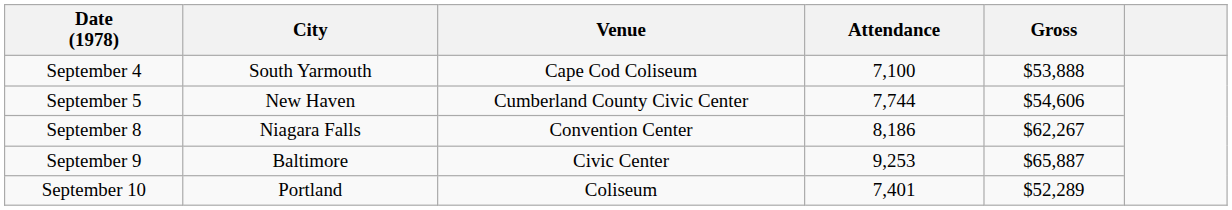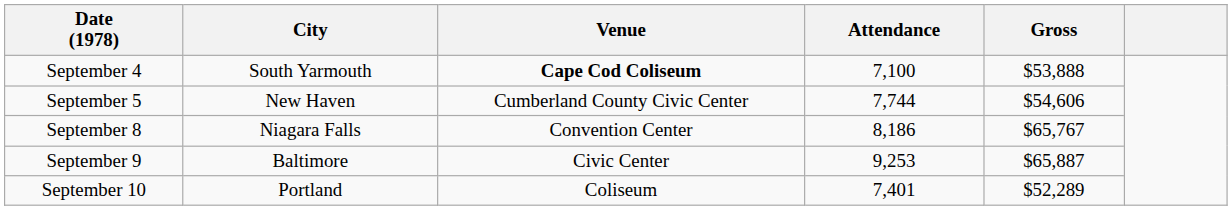 <table class="wikitable sortable plainrowheaders" style="text-align:center;">
 <tr>
 <th scope="col" style="width:9em;">Date<br>(1978)</th>
 <th scope="col" style="width:13em;">City</th>
 <th scope="col" style="width:19em;">Venue</th>
 <th scope="col" style="width:9em;">Attendance</th>
 <th scope="col" style="width:7em;">Gross</th>
 <th scope="col" style="width:5em;" class="unsortable"></th>
 </tr>
 <tr>
 <td>September 4</td>
 <td>South Yarmouth</td>
-<td>Cape Cod Coliseum</td>
+<td><strong>Cape Cod Coliseum</strong></td>
 <td>7,100</td>
 <td>$53,888</td>
 <td rowspan="5"></td>
 </tr>
 <tr>
 <td>September 5</td>
 <td>New Haven</td>
 <td>Cumberland County Civic Center</td>
 <td>7,744</td>
 <td>$54,606</td>
 </tr>
 <tr>
 <td>September 8</td>
 <td>Niagara Falls</td>
 <td>Convention Center</td>
 <td>8,186</td>
-<td>$62,267</td>
+<td>$65,767</td>
 </tr>
 <tr>
 <td>September 9</td>
 <td>Baltimore</td>
 <td>Civic Center</td>
 <td>9,253</td>
 <td>$65,887</td>
 </tr>
 <tr>
 <td>September 10</td>
 <td>Portland</td>
 <td>Coliseum</td>
 <td>7,401</td>
 <td>$52,289</td>
 </tr>
 </table>
